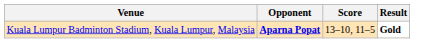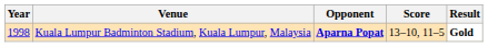 <table class="sortable wikitable" style="font-size: 90%;">
 <tr>
+<th>Year</th>
 <th>Venue</th>
 <th>Opponent</th>
 <th>Score</th>
 <th>Result</th>
 </tr>
 <tr style="background:#FFE4B5">
+<td align="center"><a href='#'>1998</a></td>
 <td align="left"><a href='#'>Kuala Lumpur Badminton Stadium</a>, <a href='#'>Kuala Lumpur</a>, <a href='#'>Malaysia</a></td>
 <td align="left"><strong> <a href='#'>Aparna Popat</a></strong></td>
 <td align="left">13–10, 11–5</td>
 <td style="text-align:left; background:white"> <strong>Gold</strong></td>
 </tr>
 </table>
